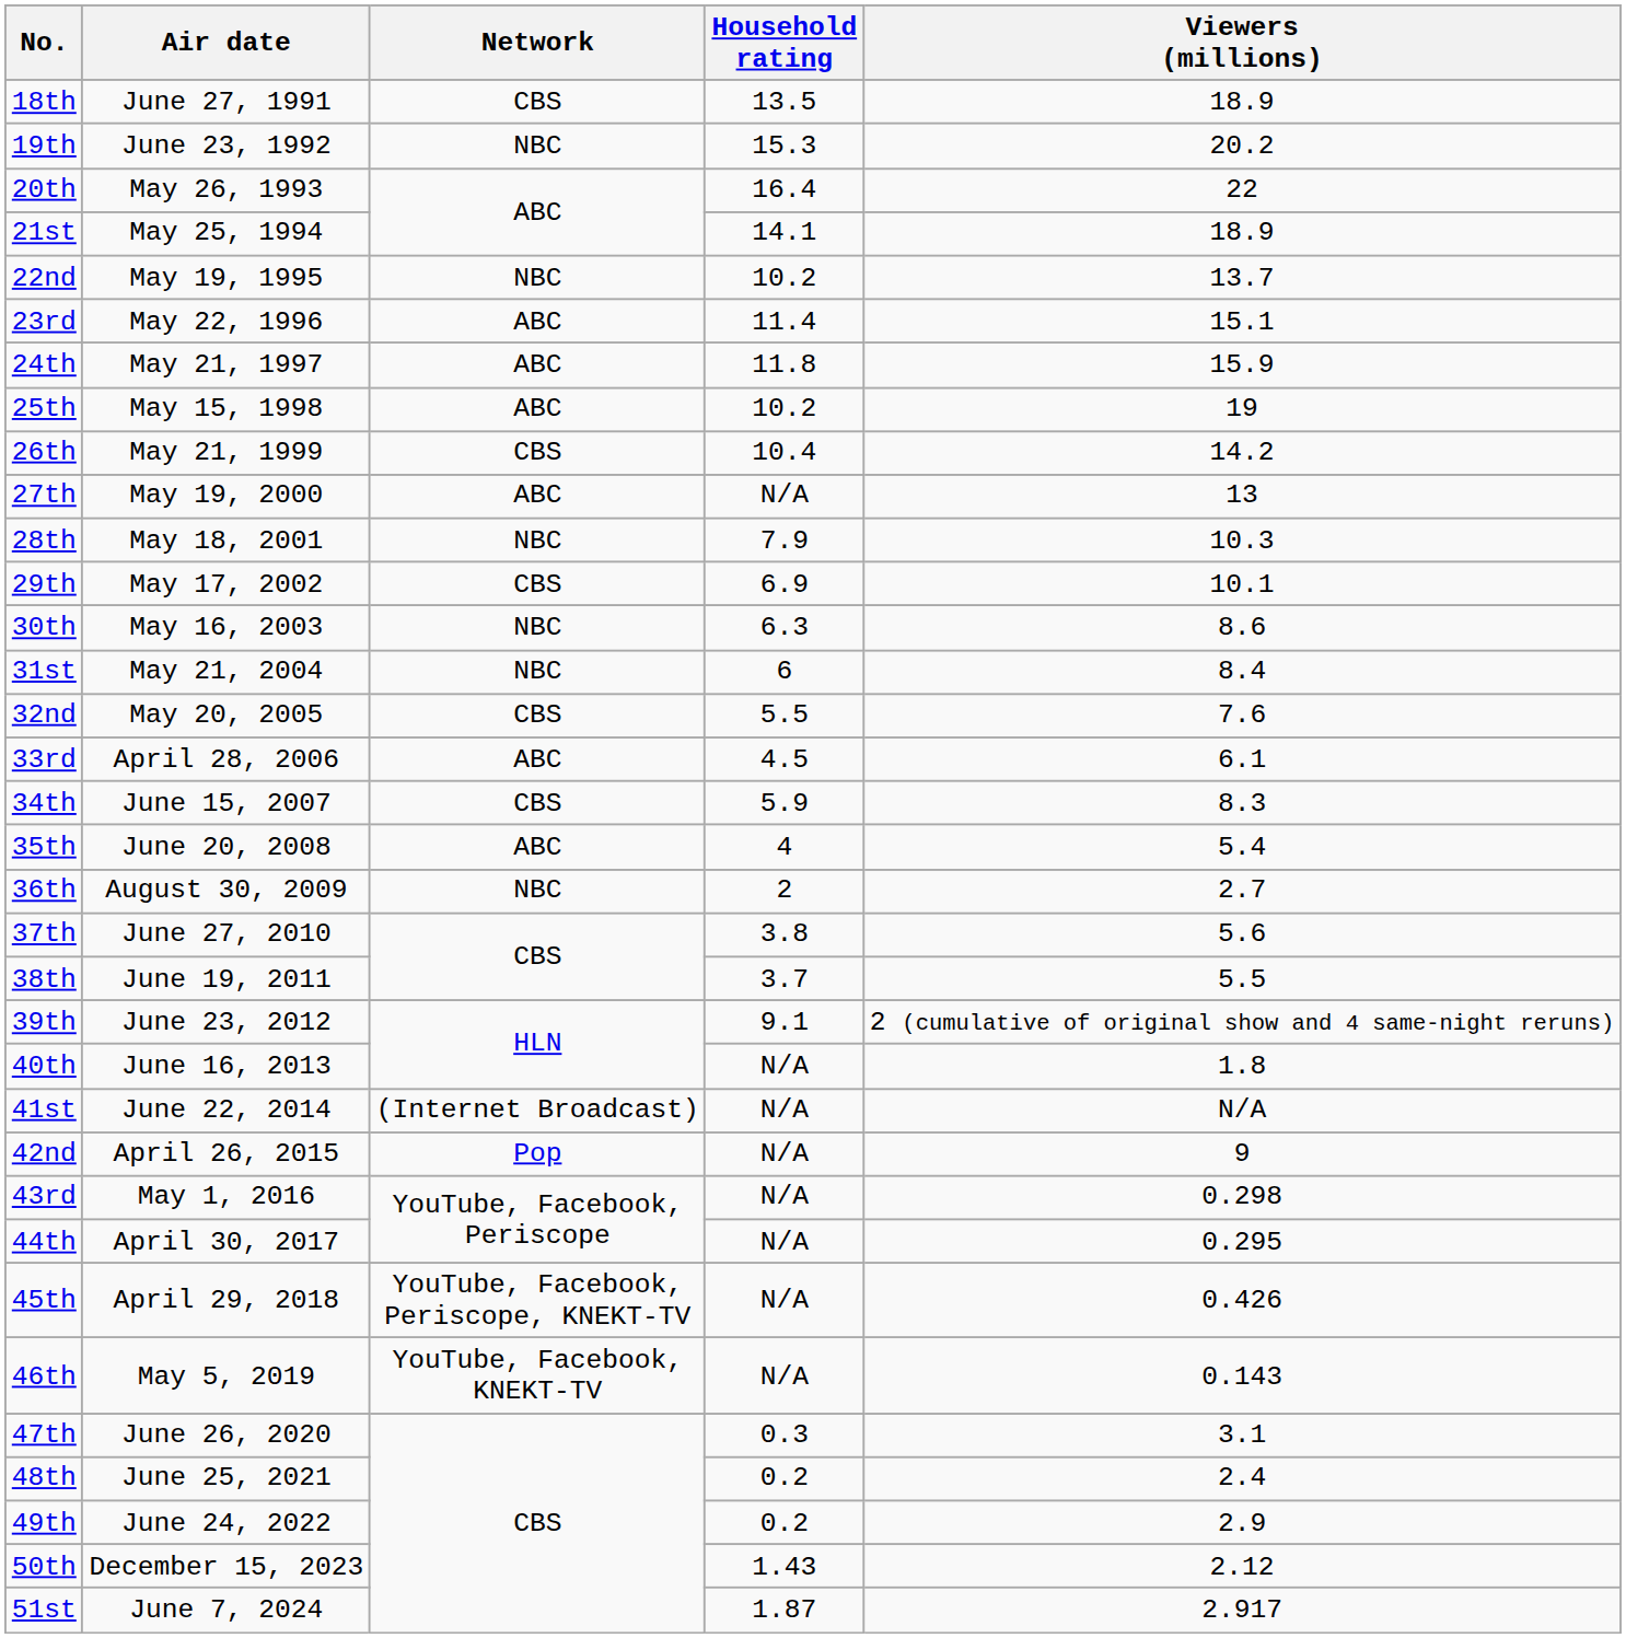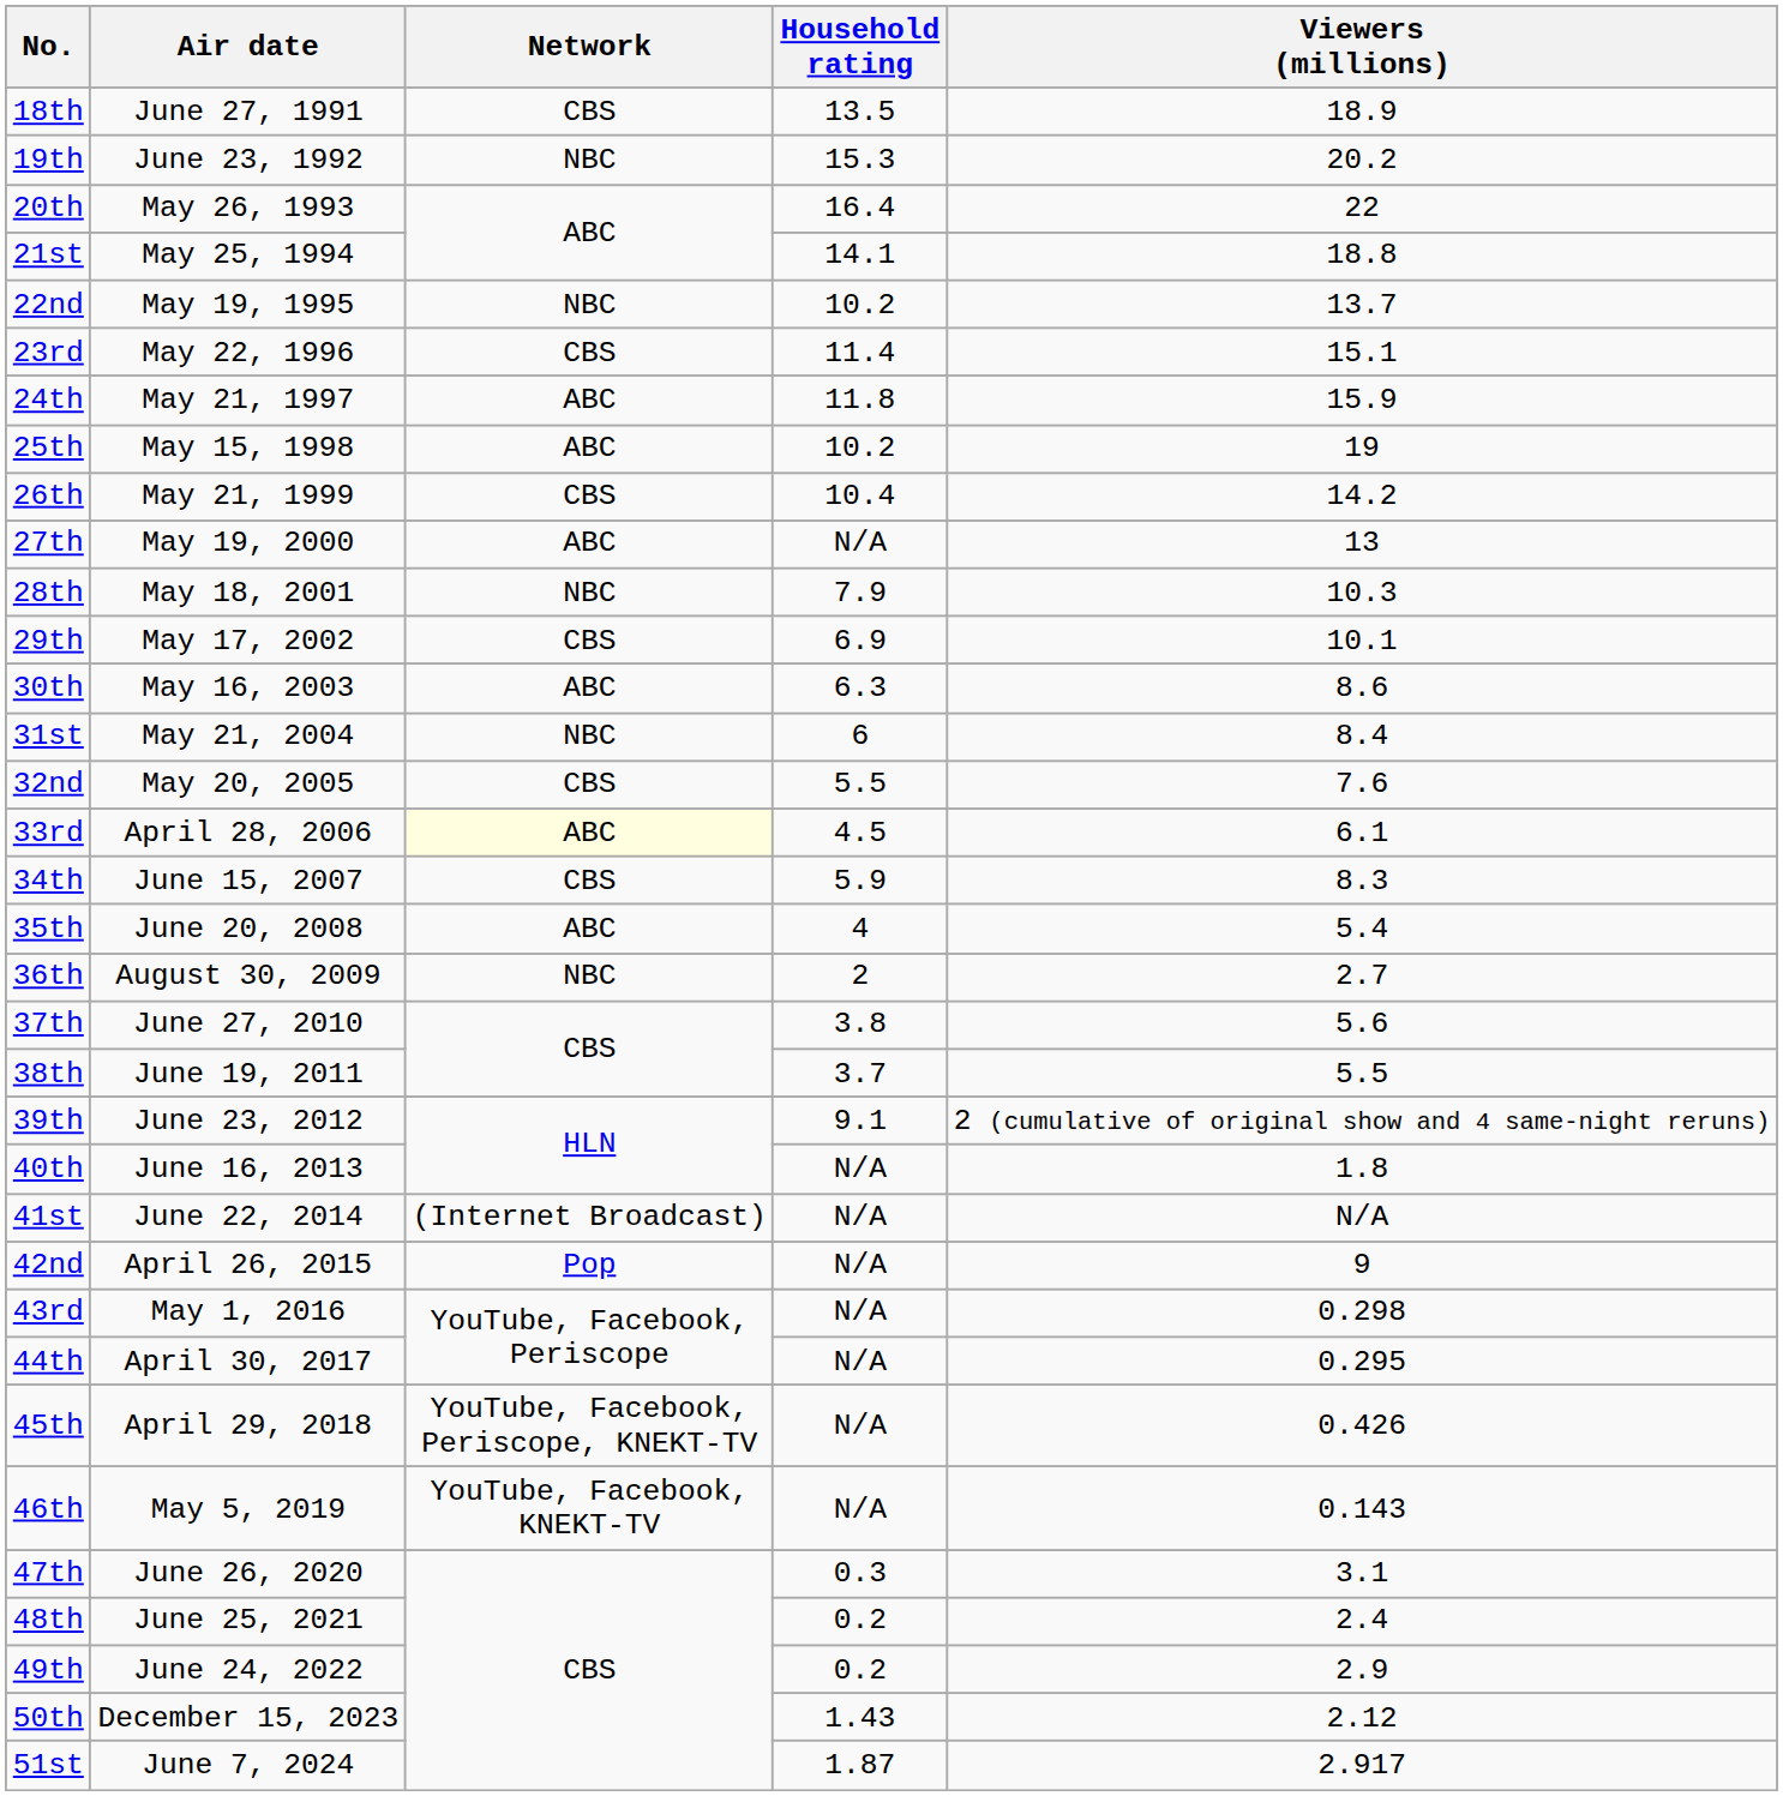 <table class="wikitable sortable" style="text-align:center;">
 <tr>
 <th>No.</th>
 <th>Air date</th>
 <th>Network</th>
 <th><a href='#'>Household <br>rating</a></th>
 <th>Viewers<br>(millions)</th>
 </tr>
 <tr>
 <td><a href='#'>18th</a></td>
 <td>June 27, 1991</td>
 <td>CBS</td>
 <td>13.5</td>
 <td>18.9</td>
 </tr>
 <tr>
 <td><a href='#'>19th</a></td>
 <td>June 23, 1992</td>
 <td>NBC</td>
 <td>15.3</td>
 <td>20.2</td>
 </tr>
 <tr>
 <td><a href='#'>20th</a></td>
 <td>May 26, 1993</td>
 <td rowspan="2">ABC</td>
 <td>16.4</td>
 <td>22</td>
 </tr>
 <tr>
 <td><a href='#'>21st</a></td>
 <td>May 25, 1994</td>
 <td>14.1</td>
-<td>18.9</td>
+<td>18.8</td>
 </tr>
 <tr>
 <td><a href='#'>22nd</a></td>
 <td>May 19, 1995</td>
 <td>NBC</td>
 <td>10.2</td>
 <td>13.7</td>
 </tr>
 <tr>
 <td><a href='#'>23rd</a></td>
 <td>May 22, 1996</td>
-<td>ABC</td>
+<td>CBS</td>
 <td>11.4</td>
 <td>15.1</td>
 </tr>
 <tr>
 <td><a href='#'>24th</a></td>
 <td>May 21, 1997</td>
 <td>ABC</td>
 <td>11.8</td>
 <td>15.9</td>
 </tr>
 <tr>
 <td><a href='#'>25th</a></td>
 <td>May 15, 1998</td>
 <td>ABC</td>
 <td>10.2</td>
 <td>19</td>
 </tr>
 <tr>
 <td><a href='#'>26th</a></td>
 <td>May 21, 1999</td>
 <td>CBS</td>
 <td>10.4</td>
 <td>14.2</td>
 </tr>
 <tr>
 <td><a href='#'>27th</a></td>
 <td>May 19, 2000</td>
 <td>ABC</td>
 <td>N/A</td>
 <td>13</td>
 </tr>
 <tr>
 <td><a href='#'>28th</a></td>
 <td>May 18, 2001</td>
 <td>NBC</td>
 <td>7.9</td>
 <td>10.3</td>
 </tr>
 <tr>
 <td><a href='#'>29th</a></td>
 <td>May 17, 2002</td>
 <td>CBS</td>
 <td>6.9</td>
 <td>10.1</td>
 </tr>
 <tr>
 <td><a href='#'>30th</a></td>
 <td>May 16, 2003</td>
-<td>NBC</td>
+<td>ABC</td>
 <td>6.3</td>
 <td>8.6</td>
 </tr>
 <tr>
 <td><a href='#'>31st</a></td>
 <td>May 21, 2004</td>
 <td>NBC</td>
 <td>6</td>
 <td>8.4</td>
 </tr>
 <tr>
 <td><a href='#'>32nd</a></td>
 <td>May 20, 2005</td>
 <td>CBS</td>
 <td>5.5</td>
 <td>7.6</td>
 </tr>
 <tr>
 <td><a href='#'>33rd</a></td>
 <td>April 28, 2006</td>
-<td>ABC</td>
+<td style="background: lightyellow;">ABC</td>
 <td>4.5</td>
 <td>6.1</td>
 </tr>
 <tr>
 <td><a href='#'>34th</a></td>
 <td>June 15, 2007</td>
 <td>CBS</td>
 <td>5.9</td>
 <td>8.3</td>
 </tr>
 <tr>
 <td><a href='#'>35th</a></td>
 <td>June 20, 2008</td>
 <td>ABC</td>
 <td>4</td>
 <td>5.4</td>
 </tr>
 <tr>
 <td><a href='#'>36th</a></td>
 <td>August 30, 2009</td>
 <td>NBC</td>
 <td>2</td>
 <td>2.7</td>
 </tr>
 <tr>
 <td><a href='#'>37th</a></td>
 <td>June 27, 2010</td>
 <td rowspan="2">CBS</td>
 <td>3.8</td>
 <td>5.6</td>
 </tr>
 <tr>
 <td><a href='#'>38th</a></td>
 <td>June 19, 2011</td>
 <td>3.7</td>
 <td>5.5</td>
 </tr>
 <tr>
 <td><a href='#'>39th</a></td>
 <td>June 23, 2012</td>
 <td rowspan="2"><a href='#'>HLN</a></td>
 <td>9.1</td>
 <td>2 <small>(cumulative of original show and 4 same-night reruns)</small></td>
 </tr>
 <tr>
 <td><a href='#'>40th</a></td>
 <td>June 16, 2013</td>
 <td>N/A</td>
 <td>1.8</td>
 </tr>
 <tr>
 <td><a href='#'>41st</a></td>
 <td>June 22, 2014</td>
 <td>(Internet Broadcast)</td>
 <td>N/A</td>
 <td>N/A</td>
 </tr>
 <tr>
 <td><a href='#'>42nd</a></td>
 <td>April 26, 2015</td>
 <td><a href='#'>Pop</a></td>
 <td>N/A</td>
 <td>9 </td>
 </tr>
 <tr>
 <td><a href='#'>43rd</a></td>
 <td>May 1, 2016</td>
 <td rowspan="2">YouTube, Facebook,<br>Periscope</td>
 <td>N/A</td>
 <td>0.298</td>
 </tr>
 <tr>
 <td><a href='#'>44th</a></td>
 <td>April 30, 2017</td>
 <td>N/A</td>
 <td>0.295</td>
 </tr>
 <tr>
 <td><a href='#'>45th</a></td>
 <td>April 29, 2018</td>
 <td>YouTube, Facebook,<br>Periscope, KNEKT-TV</td>
 <td>N/A</td>
 <td>0.426</td>
 </tr>
 <tr>
 <td><a href='#'>46th</a></td>
 <td>May 5, 2019</td>
 <td>YouTube, Facebook,<br>KNEKT-TV</td>
 <td>N/A</td>
 <td>0.143</td>
 </tr>
 <tr>
 <td><a href='#'>47th</a></td>
 <td>June 26, 2020</td>
 <td rowspan=5>CBS</td>
 <td>0.3</td>
 <td>3.1</td>
 </tr>
 <tr>
 <td><a href='#'>48th</a></td>
 <td>June 25, 2021</td>
 <td>0.2</td>
 <td>2.4</td>
 </tr>
 <tr>
 <td><a href='#'>49th</a></td>
 <td>June 24, 2022</td>
 <td>0.2</td>
 <td>2.9</td>
 </tr>
 <tr>
 <td><a href='#'>50th</a></td>
 <td>December 15, 2023</td>
 <td>1.43</td>
 <td>2.12</td>
 </tr>
 <tr>
 <td><a href='#'>51st</a></td>
 <td>June 7, 2024</td>
 <td>1.87</td>
 <td>2.917</td>
 </tr>
 </table>
